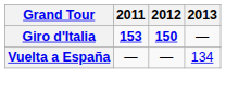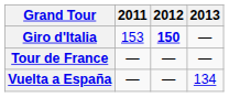 <table class="wikitable plainrowheaders">
 <tr>
 <th scope="col"><a href='#'>Grand Tour</a></th>
 <th scope="col">2011</th>
 <th scope="col">2012</th>
 <th scope="col">2013</th>
 </tr>
 <tr style="text-align:center;">
 <th scope="row"> <a href='#'>Giro d'Italia</a></th>
-<td><strong><a href='#'>153</a></strong></td>
+<td><a href='#'>153</a></td>
 <td><strong><a href='#'>150</a></strong></td>
+<td>—</td>
+</tr>
+<tr style="text-align:center;">
+<th scope="row"> <a href='#'>Tour de France</a></th>
+<td>—</td>
+<td>—</td>
 <td>—</td>
 </tr>
 <tr style="text-align:center;">
 <th scope="row"> <a href='#'>Vuelta a España</a></th>
 <td>—</td>
 <td>—</td>
 <td><a href='#'>134</a></td>
 </tr>
 </table>
